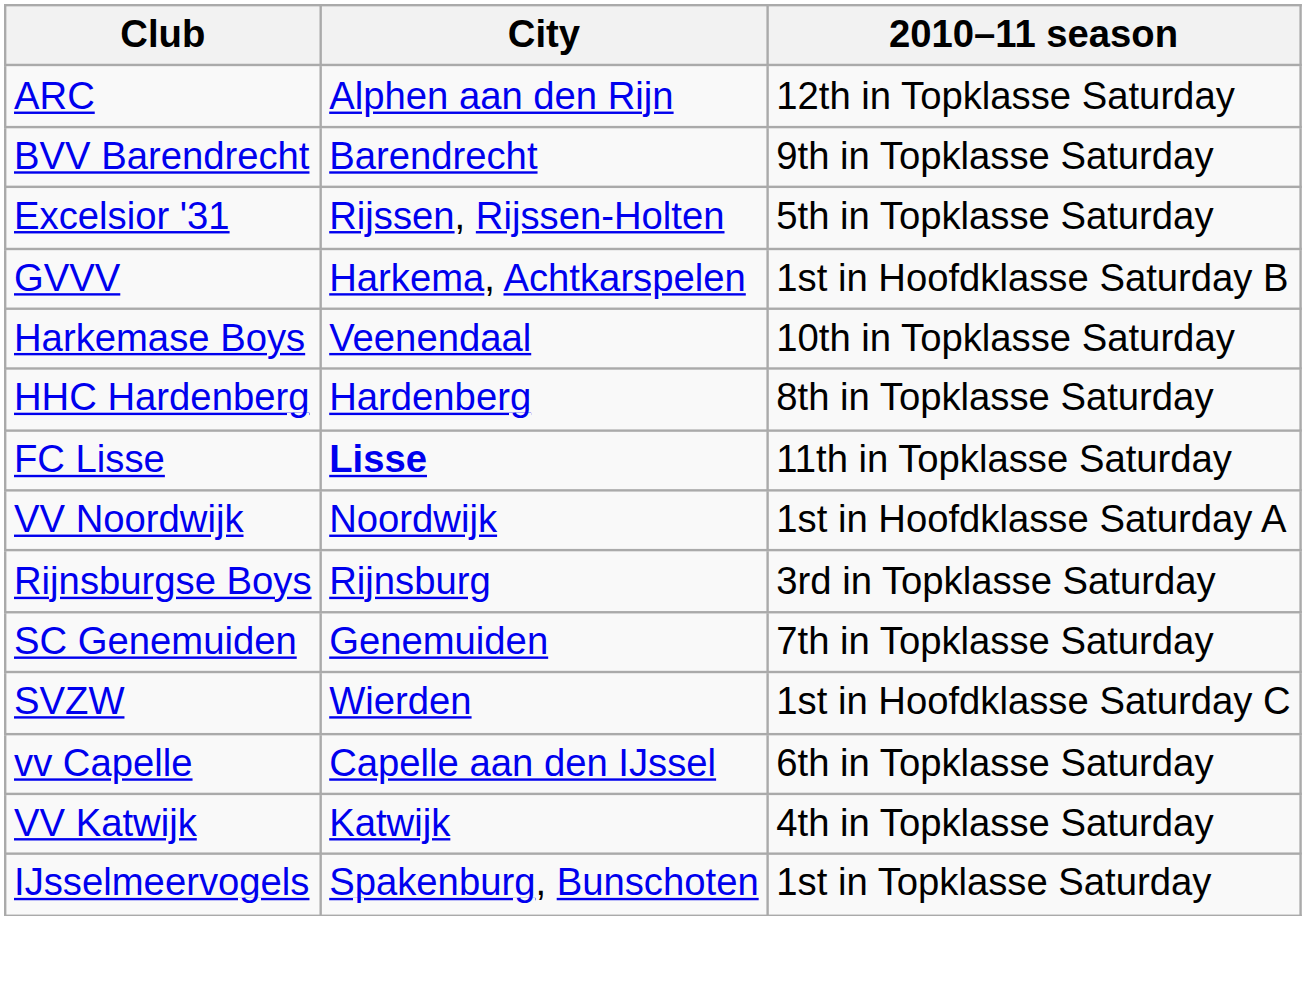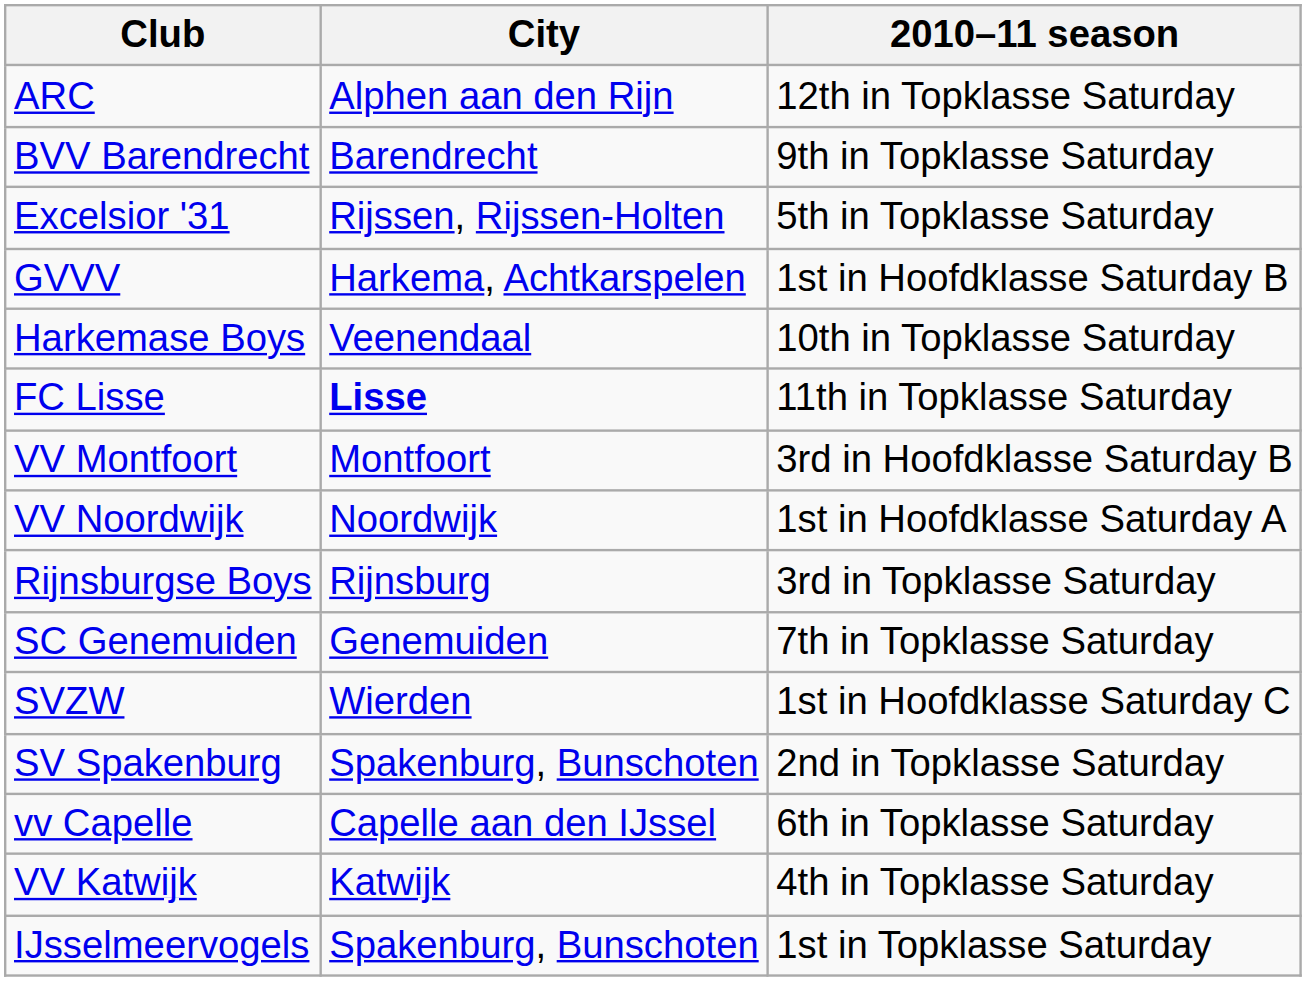 <table class="wikitable">
 <tr>
 <th>Club</th>
 <th>City</th>
 <th>2010–11 season</th>
 </tr>
 <tr>
 <td><a href='#'>ARC</a></td>
 <td><a href='#'>Alphen aan den Rijn</a></td>
 <td>12th in Topklasse Saturday</td>
 </tr>
 <tr>
 <td><a href='#'>BVV Barendrecht</a></td>
 <td><a href='#'>Barendrecht</a></td>
 <td>9th in Topklasse Saturday</td>
 </tr>
 <tr>
 <td><a href='#'>Excelsior '31</a></td>
 <td><a href='#'>Rijssen</a>, <a href='#'>Rijssen-Holten</a></td>
 <td>5th in Topklasse Saturday</td>
 </tr>
 <tr>
 <td><a href='#'>GVVV</a></td>
 <td><a href='#'>Harkema</a>, <a href='#'>Achtkarspelen</a></td>
 <td>1st in Hoofdklasse Saturday B</td>
 </tr>
 <tr>
 <td><a href='#'>Harkemase Boys</a></td>
 <td><a href='#'>Veenendaal</a></td>
 <td>10th in Topklasse Saturday</td>
 </tr>
 <tr>
-<td><a href='#'>HHC Hardenberg</a></td>
-<td><a href='#'>Hardenberg</a></td>
-<td>8th in Topklasse Saturday</td>
-</tr>
-<tr>
 <td><a href='#'>FC Lisse</a></td>
 <td><strong><a href='#'>Lisse</a></strong></td>
 <td>11th in Topklasse Saturday</td>
+</tr>
+<tr>
+<td><a href='#'>VV Montfoort</a></td>
+<td><a href='#'>Montfoort</a></td>
+<td>3rd in Hoofdklasse Saturday B</td>
 </tr>
 <tr>
 <td><a href='#'>VV Noordwijk</a></td>
 <td><a href='#'>Noordwijk</a></td>
 <td>1st in Hoofdklasse Saturday A</td>
 </tr>
 <tr>
 <td><a href='#'>Rijnsburgse Boys</a></td>
 <td><a href='#'>Rijnsburg</a></td>
 <td>3rd in Topklasse Saturday</td>
 </tr>
 <tr>
 <td><a href='#'>SC Genemuiden</a></td>
 <td><a href='#'>Genemuiden</a></td>
 <td>7th in Topklasse Saturday</td>
 </tr>
 <tr>
 <td><a href='#'>SVZW</a></td>
 <td><a href='#'>Wierden</a></td>
 <td>1st in Hoofdklasse Saturday C</td>
 </tr>
 <tr>
+<td><a href='#'>SV Spakenburg</a></td>
+<td><a href='#'>Spakenburg</a>, <a href='#'>Bunschoten</a></td>
+<td>2nd in Topklasse Saturday</td>
+</tr>
+<tr>
 <td><a href='#'>vv Capelle</a></td>
 <td><a href='#'>Capelle aan den IJssel</a></td>
 <td>6th in Topklasse Saturday</td>
 </tr>
 <tr>
 <td><a href='#'>VV Katwijk</a></td>
 <td><a href='#'>Katwijk</a></td>
 <td>4th in Topklasse Saturday</td>
 </tr>
 <tr>
 <td><a href='#'>IJsselmeervogels</a></td>
 <td><a href='#'>Spakenburg</a>, <a href='#'>Bunschoten</a></td>
 <td>1st in Topklasse Saturday</td>
 </tr>
 </table>
